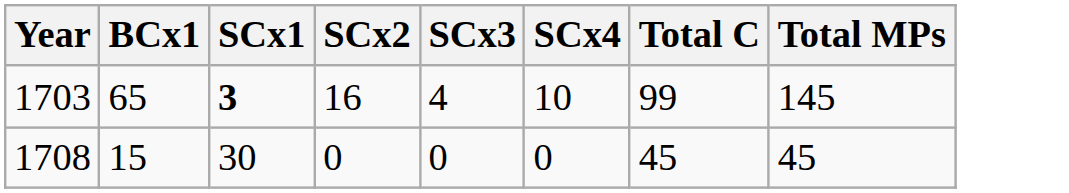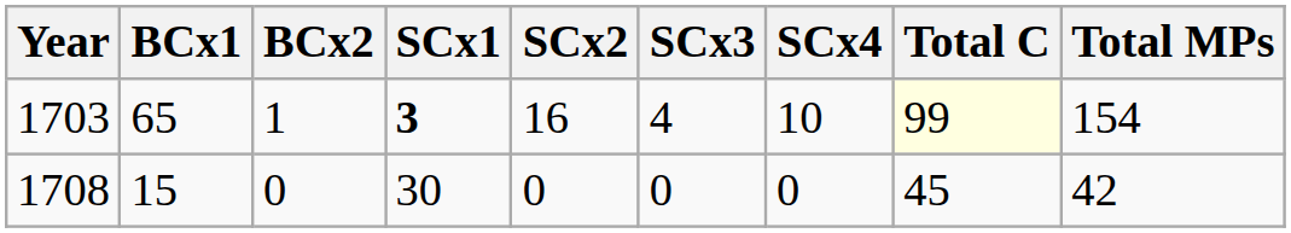 <table class="wikitable">
 <tr>
 <th>Year</th>
 <th>BCx1</th>
+<th>BCx2</th>
 <th>SCx1</th>
 <th>SCx2</th>
 <th>SCx3</th>
 <th>SCx4</th>
 <th>Total C</th>
 <th>Total MPs</th>
 </tr>
 <tr>
 <td>1703</td>
 <td>65</td>
+<td>1</td>
 <td><strong>3</strong></td>
 <td>16</td>
 <td>4</td>
 <td>10</td>
-<td>99</td>
-<td>145</td>
+<td style="background: lightyellow;">99</td>
+<td>154</td>
 </tr>
 <tr>
 <td>1708</td>
 <td>15</td>
+<td>0</td>
 <td>30</td>
 <td>0</td>
 <td>0</td>
 <td>0</td>
 <td>45</td>
-<td>45</td>
+<td>42</td>
 </tr>
 </table>
